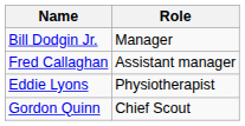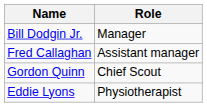 <table class="wikitable">
 <tr>
 <th>Name</th>
 <th>Role</th>
 </tr>
 <tr>
 <td> <a href='#'>Bill Dodgin Jr.</a></td>
 <td>Manager</td>
 </tr>
 <tr>
 <td> <a href='#'>Fred Callaghan</a></td>
 <td>Assistant manager</td>
 </tr>
 <tr>
+<td> <a href='#'>Gordon Quinn</a></td>
+<td>Chief Scout</td>
+</tr>
+<tr>
 <td> <a href='#'>Eddie Lyons</a></td>
 <td>Physiotherapist</td>
 </tr>
-<tr>
-<td> <a href='#'>Gordon Quinn</a></td>
-<td>Chief Scout</td>
-</tr>
 </table>
